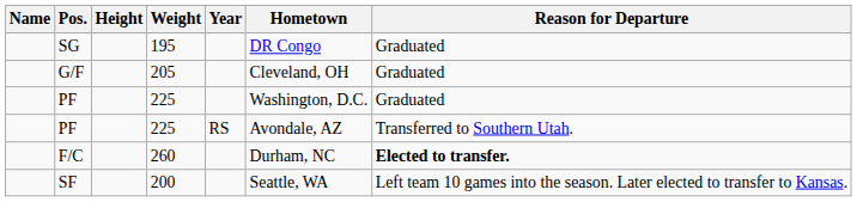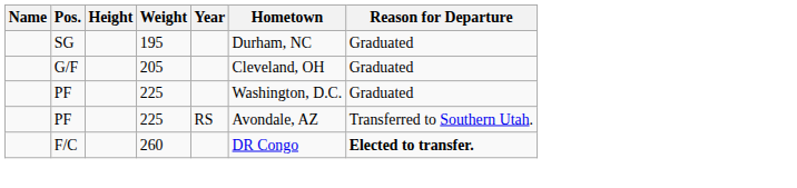 <table class="wikitable sortable" style="font-size:90%;" border="1">
 <tr>
 <th>Name</th>
 <th>Pos.</th>
 <th>Height</th>
 <th>Weight</th>
 <th>Year</th>
 <th>Hometown</th>
 <th ! class="unsortable">Reason for Departure</th>
 </tr>
 <tr>
 <td></td>
 <td>SG</td>
 <td></td>
 <td>195</td>
 <td></td>
-<td><a href='#'>DR Congo</a></td>
+<td>Durham, NC</td>
 <td>Graduated</td>
 </tr>
 <tr>
 <td></td>
 <td>G/F</td>
 <td></td>
 <td>205</td>
 <td></td>
 <td>Cleveland, OH</td>
 <td>Graduated</td>
 </tr>
 <tr>
 <td></td>
 <td>PF</td>
 <td></td>
 <td>225</td>
 <td></td>
 <td>Washington, D.C.</td>
 <td>Graduated</td>
 </tr>
 <tr>
 <td></td>
 <td>PF</td>
 <td></td>
 <td>225</td>
 <td>RS </td>
 <td>Avondale, AZ</td>
 <td>Transferred to <a href='#'>Southern Utah</a>.</td>
 </tr>
 <tr>
 <td></td>
 <td>F/C</td>
 <td></td>
 <td>260</td>
 <td></td>
-<td>Durham, NC</td>
+<td><a href='#'>DR Congo</a></td>
 <td><strong>Elected to transfer.</strong></td>
 </tr>
-<tr>
-<td></td>
-<td>SF</td>
-<td></td>
-<td>200</td>
-<td></td>
-<td>Seattle, WA</td>
-<td>Left team 10 games into the season. Later elected to transfer to <a href='#'>Kansas</a>.</td>
-</tr>
 </table>
